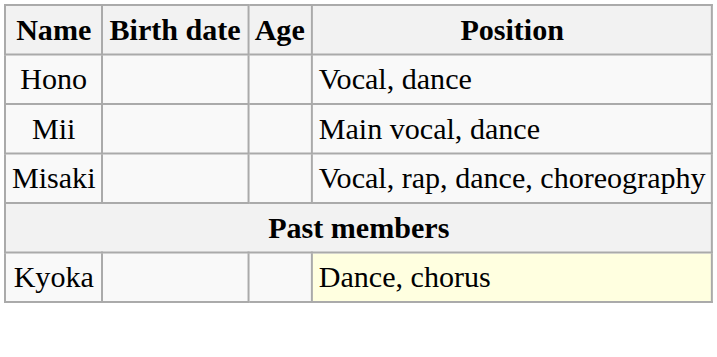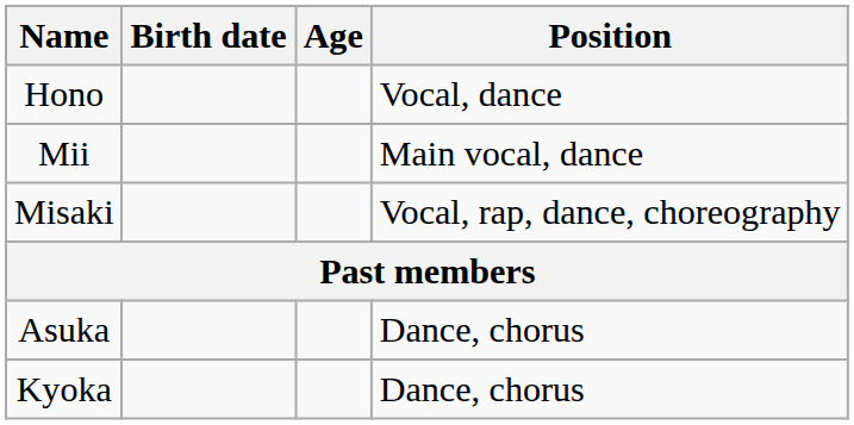 <table class="wikitable" style="font-size:95%; margin-right:0px;">
 <tr style="white-space:nowrap;">
 <th>Name</th>
 <th>Birth date</th>
 <th>Age</th>
 <th>Position</th>
 </tr>
 <tr>
 <td align="center">Hono</td>
 <td align="right"></td>
 <td align="center"></td>
 <td>Vocal, dance</td>
 </tr>
 <tr>
 <td align="center">Mii</td>
 <td align="right"></td>
 <td align="center"></td>
 <td>Main vocal, dance</td>
 </tr>
 <tr>
 <td align="center">Misaki</td>
 <td align="right"></td>
 <td align="center"></td>
 <td>Vocal, rap, dance, choreography</td>
 </tr>
 <tr>
 <th colspan="4">Past members</th>
 </tr>
 <tr>
+<td align="center">Asuka</td>
+<td align="right"></td>
+<td align="center"></td>
+<td>Dance, chorus</td>
+</tr>
+<tr>
 <td align="center">Kyoka</td>
 <td align="right"></td>
 <td align="center"></td>
-<td style="background: lightyellow;">Dance, chorus</td>
+<td>Dance, chorus</td>
 </tr>
 </table>
